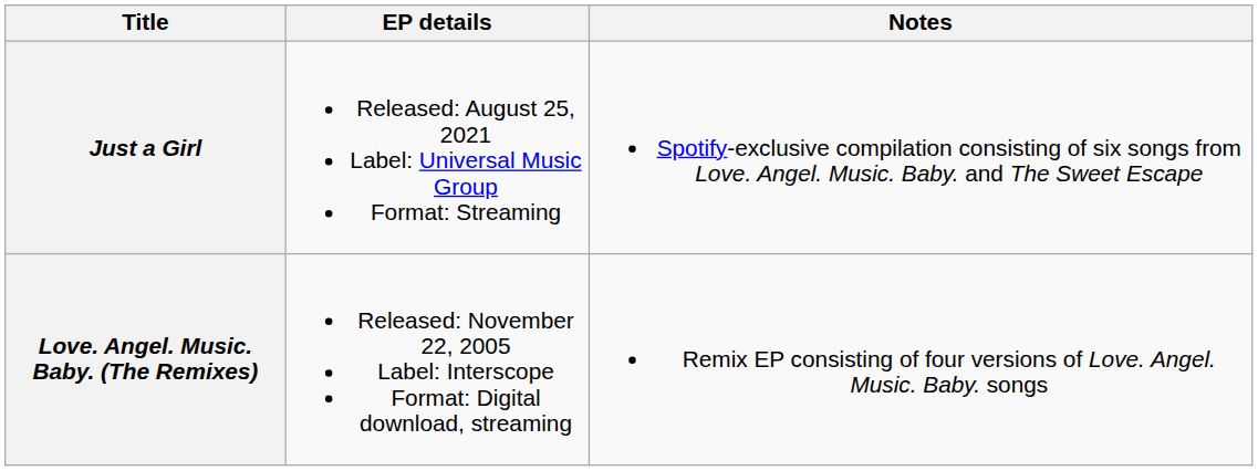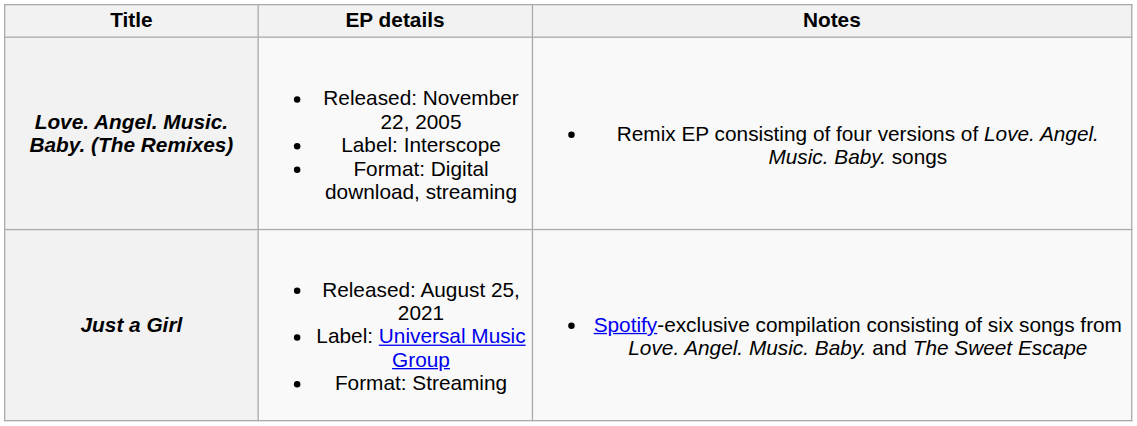 <table class="wikitable plainrowheaders" style="text-align:center;">
 <tr>
 <th scope="col">Title</th>
 <th scope="col">EP details</th>
 <th scope="col">Notes</th>
 </tr>
 <tr>
+<th scope="row"><em>Love. Angel. Music. Baby. (The Remixes)</em></th>
+<td><br><ul><li>Released: November 22, 2005</li><li>Label: Interscope</li><li>Format: Digital download, streaming</li></ul></td>
+<td><br><ul><li>Remix EP consisting of four versions of <em>Love. Angel. Music. Baby.</em> songs</li></ul></td>
+</tr>
+<tr>
 <th scope="row"><em>Just a Girl</em></th>
 <td><br><ul><li>Released: August 25, 2021</li><li>Label: <a href='#'>Universal Music Group</a></li><li>Format: Streaming</li></ul></td>
 <td><br><ul><li><a href='#'>Spotify</a>-exclusive compilation consisting of six songs from <em>Love. Angel. Music. Baby.</em> and <em>The Sweet Escape</em></li></ul></td>
 </tr>
-<tr>
-<th scope="row"><em>Love. Angel. Music. Baby. (The Remixes)</em></th>
-<td><br><ul><li>Released: November 22, 2005</li><li>Label: Interscope</li><li>Format: Digital download, streaming</li></ul></td>
-<td><br><ul><li>Remix EP consisting of four versions of <em>Love. Angel. Music. Baby.</em> songs</li></ul></td>
-</tr>
 </table>
